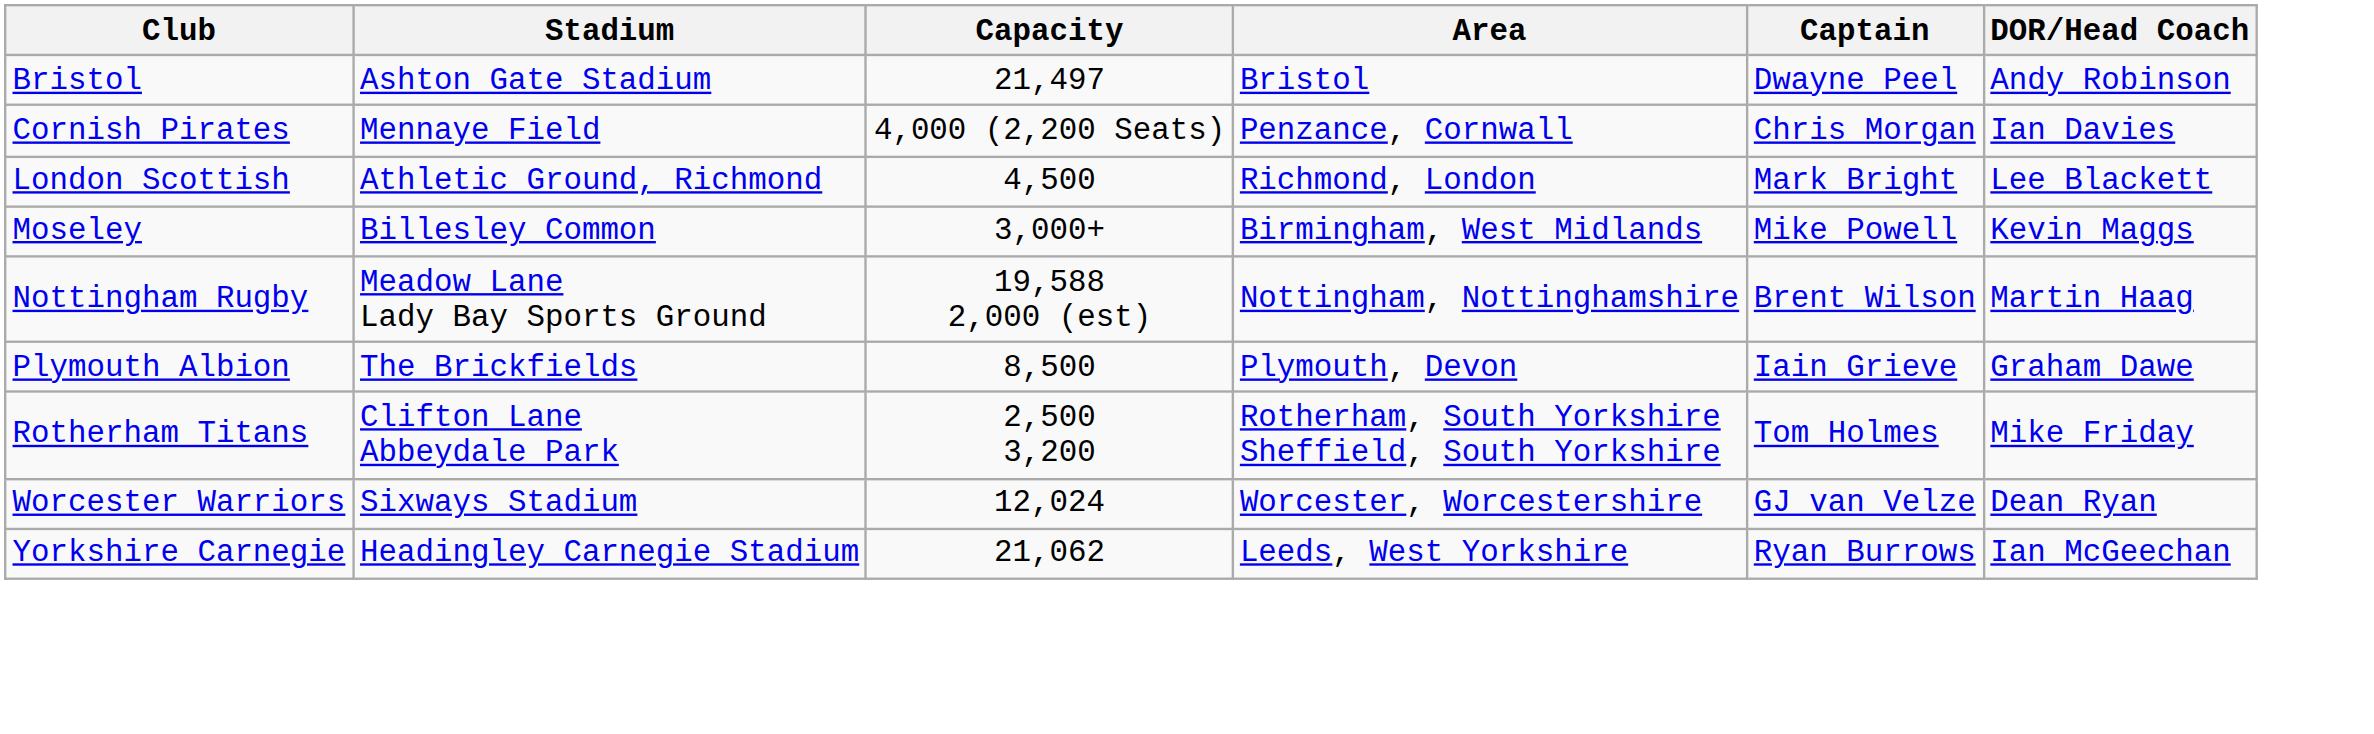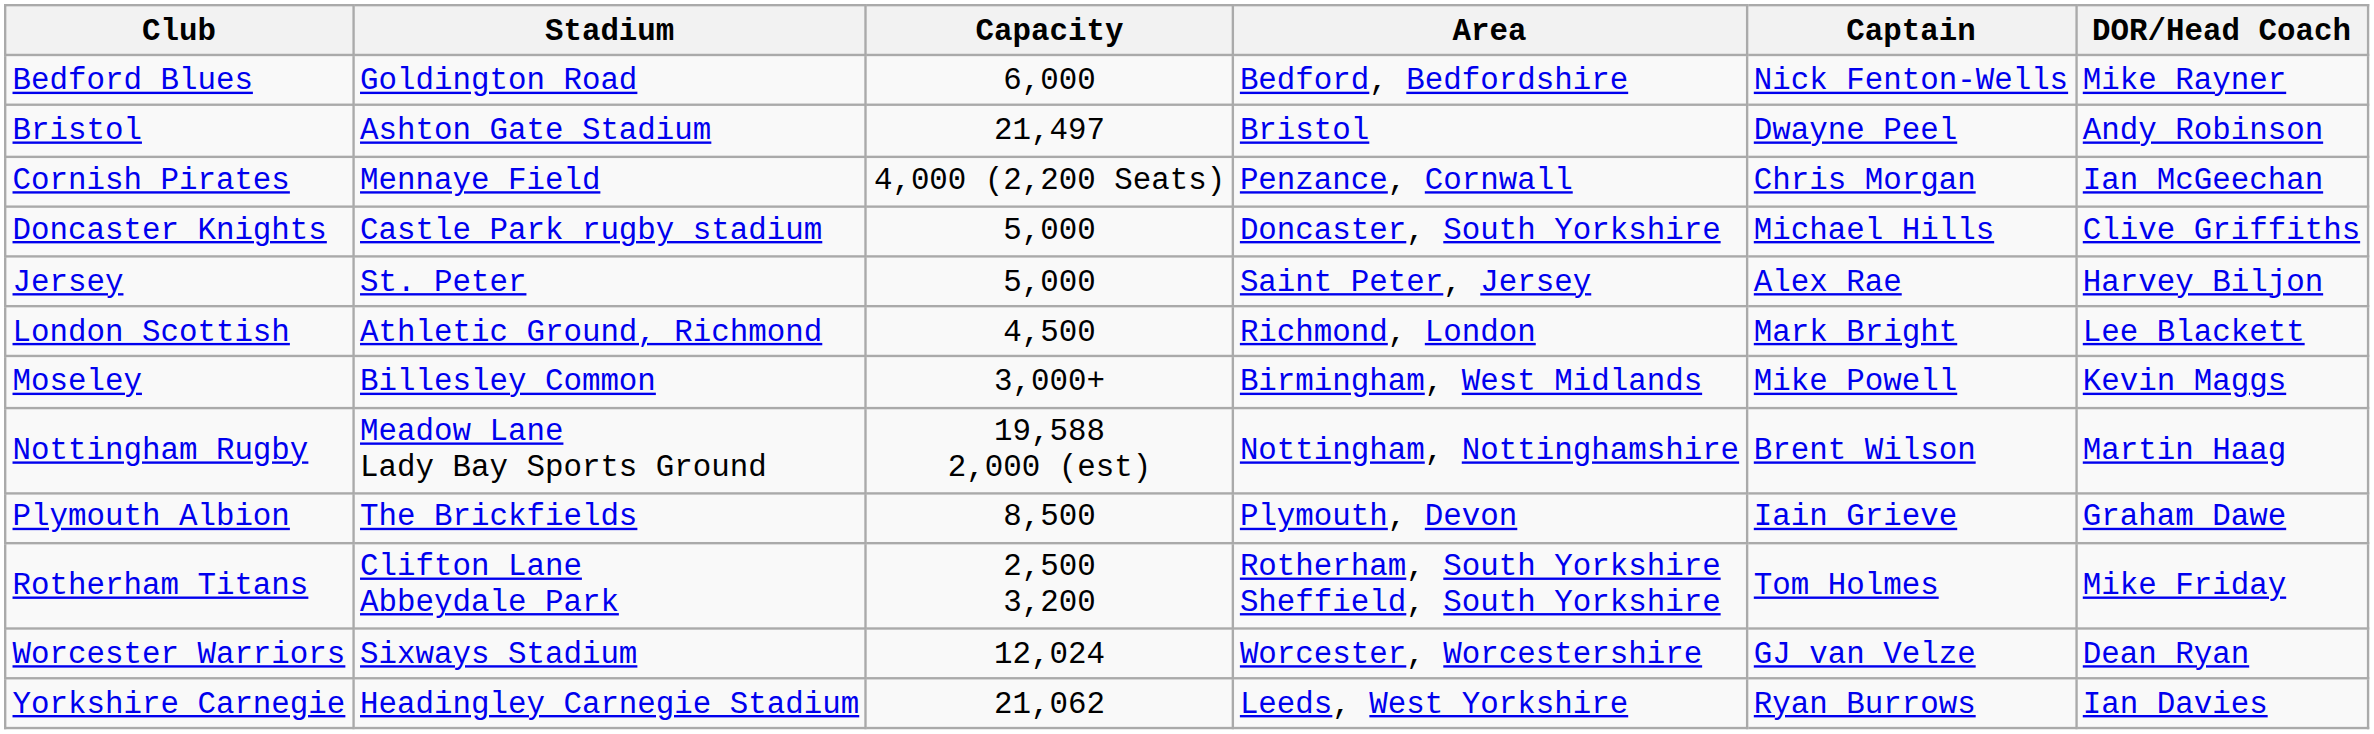 <table class="wikitable sortable">
 <tr>
 <th>Club</th>
 <th>Stadium</th>
 <th>Capacity</th>
 <th>Area</th>
 <th>Captain</th>
 <th>DOR/Head Coach</th>
+</tr>
+<tr>
+<td><a href='#'>Bedford Blues</a></td>
+<td><a href='#'>Goldington Road</a></td>
+<td align=center>6,000</td>
+<td><a href='#'>Bedford</a>, <a href='#'>Bedfordshire</a></td>
+<td> <a href='#'>Nick Fenton-Wells</a></td>
+<td> <a href='#'>Mike Rayner</a></td>
 </tr>
 <tr>
 <td><a href='#'>Bristol</a></td>
 <td><a href='#'>Ashton Gate Stadium</a></td>
 <td align=center>21,497</td>
 <td><a href='#'>Bristol</a></td>
 <td> <a href='#'>Dwayne Peel</a></td>
 <td> <a href='#'>Andy Robinson</a></td>
 </tr>
 <tr>
 <td><a href='#'>Cornish Pirates</a></td>
 <td><a href='#'>Mennaye Field</a></td>
 <td align=center>4,000 (2,200 Seats)</td>
 <td><a href='#'>Penzance</a>, <a href='#'>Cornwall</a></td>
 <td> <a href='#'>Chris Morgan</a></td>
-<td> <a href='#'>Ian Davies</a></td>
+<td> <a href='#'>Ian McGeechan</a></td>
+</tr>
+<tr>
+<td><a href='#'>Doncaster Knights</a></td>
+<td><a href='#'>Castle Park rugby stadium</a></td>
+<td align=center>5,000</td>
+<td><a href='#'>Doncaster</a>, <a href='#'>South Yorkshire</a></td>
+<td> <a href='#'>Michael Hills</a></td>
+<td> <a href='#'>Clive Griffiths</a></td>
+</tr>
+<tr>
+<td><a href='#'>Jersey</a></td>
+<td><a href='#'>St. Peter</a></td>
+<td align=center>5,000</td>
+<td><a href='#'>Saint Peter</a>, <a href='#'>Jersey</a></td>
+<td> <a href='#'>Alex Rae</a></td>
+<td> <a href='#'>Harvey Biljon</a></td>
 </tr>
 <tr>
 <td><a href='#'>London Scottish</a></td>
 <td><a href='#'>Athletic Ground, Richmond</a></td>
 <td align=center>4,500</td>
 <td><a href='#'>Richmond</a>, <a href='#'>London</a></td>
 <td> <a href='#'>Mark Bright</a></td>
 <td> <a href='#'>Lee Blackett</a></td>
 </tr>
 <tr>
 <td><a href='#'>Moseley</a></td>
 <td><a href='#'>Billesley Common</a></td>
 <td align=center>3,000+</td>
 <td><a href='#'>Birmingham</a>, <a href='#'>West Midlands</a></td>
 <td> <a href='#'>Mike Powell</a></td>
 <td> <a href='#'>Kevin Maggs</a></td>
 </tr>
 <tr>
 <td><a href='#'>Nottingham Rugby</a></td>
 <td><a href='#'>Meadow Lane</a><br>Lady Bay Sports Ground</td>
 <td align=center>19,588<br>2,000 (est)</td>
 <td><a href='#'>Nottingham</a>, <a href='#'>Nottinghamshire</a></td>
 <td> <a href='#'>Brent Wilson</a></td>
 <td> <a href='#'>Martin Haag</a></td>
 </tr>
 <tr>
 <td><a href='#'>Plymouth Albion</a></td>
 <td><a href='#'>The Brickfields</a></td>
 <td align=center>8,500</td>
 <td><a href='#'>Plymouth</a>, <a href='#'>Devon</a></td>
 <td> <a href='#'>Iain Grieve</a></td>
 <td> <a href='#'>Graham Dawe</a></td>
 </tr>
 <tr>
 <td><a href='#'>Rotherham Titans</a></td>
 <td><a href='#'>Clifton Lane</a><br><a href='#'>Abbeydale Park</a></td>
 <td align=center>2,500<br>3,200</td>
 <td><a href='#'>Rotherham</a>, <a href='#'>South Yorkshire</a><br><a href='#'>Sheffield</a>, <a href='#'>South Yorkshire</a></td>
 <td> <a href='#'>Tom Holmes</a></td>
 <td> <a href='#'>Mike Friday</a></td>
 </tr>
 <tr>
 <td><a href='#'>Worcester Warriors</a></td>
 <td><a href='#'>Sixways Stadium</a></td>
 <td align=center>12,024</td>
 <td><a href='#'>Worcester</a>, <a href='#'>Worcestershire</a></td>
 <td> <a href='#'>GJ van Velze</a></td>
 <td> <a href='#'>Dean Ryan</a></td>
 </tr>
 <tr>
 <td><a href='#'>Yorkshire Carnegie</a></td>
 <td><a href='#'>Headingley Carnegie Stadium</a></td>
 <td align=center>21,062</td>
 <td><a href='#'>Leeds</a>, <a href='#'>West Yorkshire</a></td>
 <td> <a href='#'>Ryan Burrows</a></td>
-<td> <a href='#'>Ian McGeechan</a></td>
+<td> <a href='#'>Ian Davies</a></td>
 </tr>
 </table>
